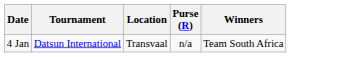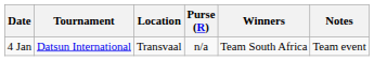 <table class="wikitable" style="font-size:95%">
 <tr>
 <th>Date</th>
 <th>Tournament</th>
 <th>Location</th>
 <th>Purse<br>(<a href='#'>R</a>)</th>
 <th>Winners</th>
+<th>Notes</th>
 </tr>
 <tr>
 <td>4 Jan</td>
 <td><a href='#'>Datsun International</a></td>
 <td>Transvaal</td>
 <td align=center>n/a</td>
 <td> Team South Africa</td>
+<td>Team event</td>
 </tr>
 </table>
